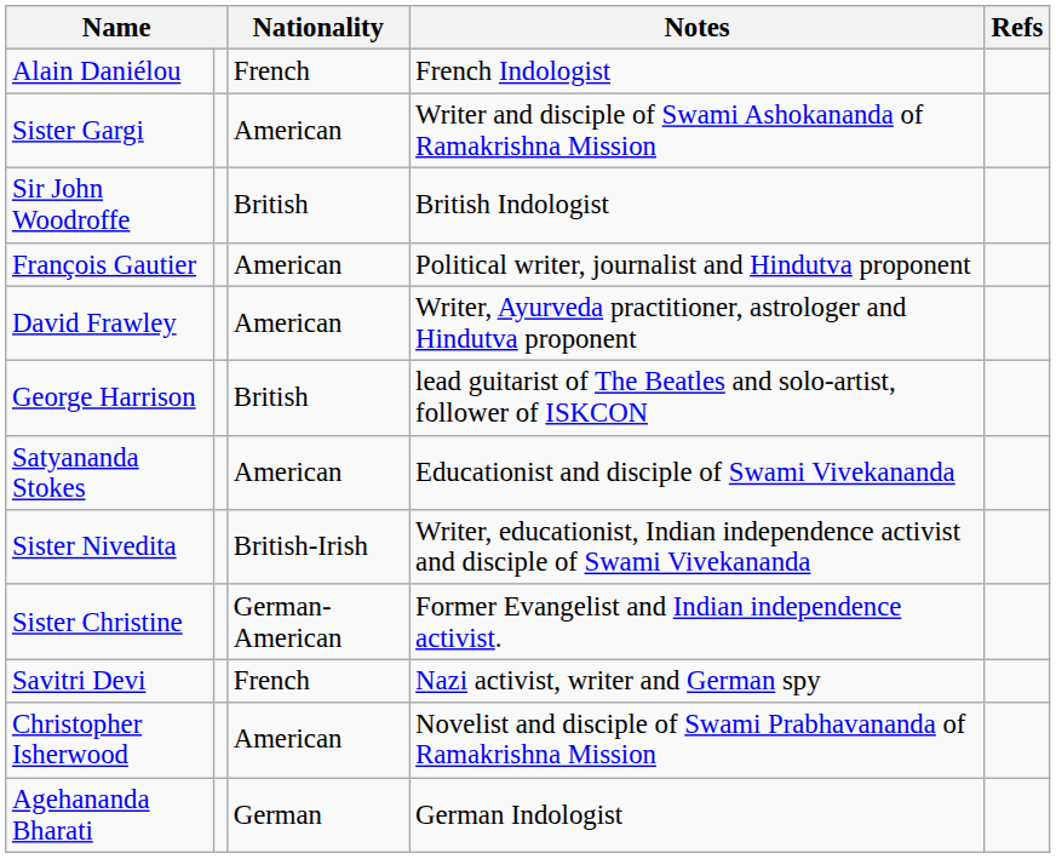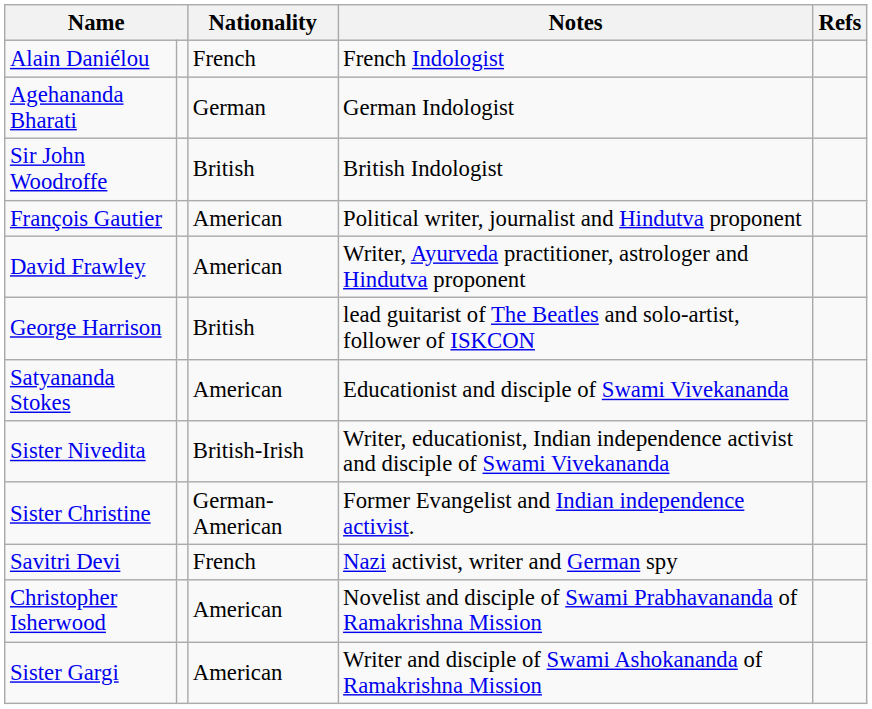 <table class="wikitable sortable">
 <tr>
 <th colspan="2">Name</th>
 <th>Nationality</th>
 <th>Notes</th>
 <th>Refs</th>
 </tr>
 <tr>
 <td><a href='#'>Alain Daniélou</a></td>
 <td></td>
 <td>French</td>
 <td>French <a href='#'>Indologist</a></td>
 <td></td>
 </tr>
 <tr>
-<td><a href='#'>Sister Gargi</a></td>
+<td><a href='#'>Agehananda Bharati</a></td>
 <td></td>
-<td>American</td>
-<td>Writer and disciple of <a href='#'>Swami Ashokananda</a> of <a href='#'>Ramakrishna Mission</a></td>
+<td>German</td>
+<td>German Indologist</td>
 <td></td>
 </tr>
 <tr>
 <td><a href='#'>Sir John Woodroffe</a></td>
 <td></td>
 <td>British</td>
 <td>British Indologist</td>
 <td></td>
 </tr>
 <tr>
 <td><a href='#'>François Gautier</a></td>
 <td></td>
 <td>American</td>
 <td>Political writer, journalist and <a href='#'>Hindutva</a> proponent</td>
 <td></td>
 </tr>
 <tr>
 <td><a href='#'>David Frawley</a></td>
 <td></td>
 <td>American</td>
 <td>Writer, <a href='#'>Ayurveda</a> practitioner, astrologer and <a href='#'>Hindutva</a> proponent</td>
 <td></td>
 </tr>
 <tr>
 <td><a href='#'>George Harrison</a></td>
 <td></td>
 <td>British</td>
 <td>lead guitarist of <a href='#'>The Beatles</a> and solo-artist, follower of <a href='#'>ISKCON</a></td>
 <td></td>
 </tr>
 <tr>
 <td><a href='#'>Satyananda Stokes</a></td>
 <td></td>
 <td>American</td>
 <td>Educationist and disciple of <a href='#'>Swami Vivekananda</a></td>
 <td></td>
 </tr>
 <tr>
 <td><a href='#'>Sister Nivedita</a></td>
 <td></td>
 <td>British-Irish</td>
 <td>Writer, educationist, Indian independence activist and disciple of <a href='#'>Swami Vivekananda</a></td>
 <td></td>
 </tr>
 <tr>
 <td><a href='#'>Sister Christine</a></td>
 <td></td>
 <td>German-American</td>
 <td>Former Evangelist and <a href='#'>Indian independence activist</a>.</td>
 <td></td>
 </tr>
 <tr>
 <td><a href='#'>Savitri Devi</a></td>
 <td></td>
 <td>French</td>
 <td><a href='#'>Nazi</a> activist, writer and <a href='#'>German</a> spy</td>
 <td></td>
 </tr>
 <tr>
 <td><a href='#'>Christopher Isherwood</a></td>
 <td></td>
 <td>American</td>
 <td>Novelist and disciple of <a href='#'>Swami Prabhavananda</a> of <a href='#'>Ramakrishna Mission</a></td>
 <td></td>
 </tr>
 <tr>
-<td><a href='#'>Agehananda Bharati</a></td>
+<td><a href='#'>Sister Gargi</a></td>
 <td></td>
-<td>German</td>
-<td>German Indologist</td>
+<td>American</td>
+<td>Writer and disciple of <a href='#'>Swami Ashokananda</a> of <a href='#'>Ramakrishna Mission</a></td>
 <td></td>
 </tr>
 </table>
